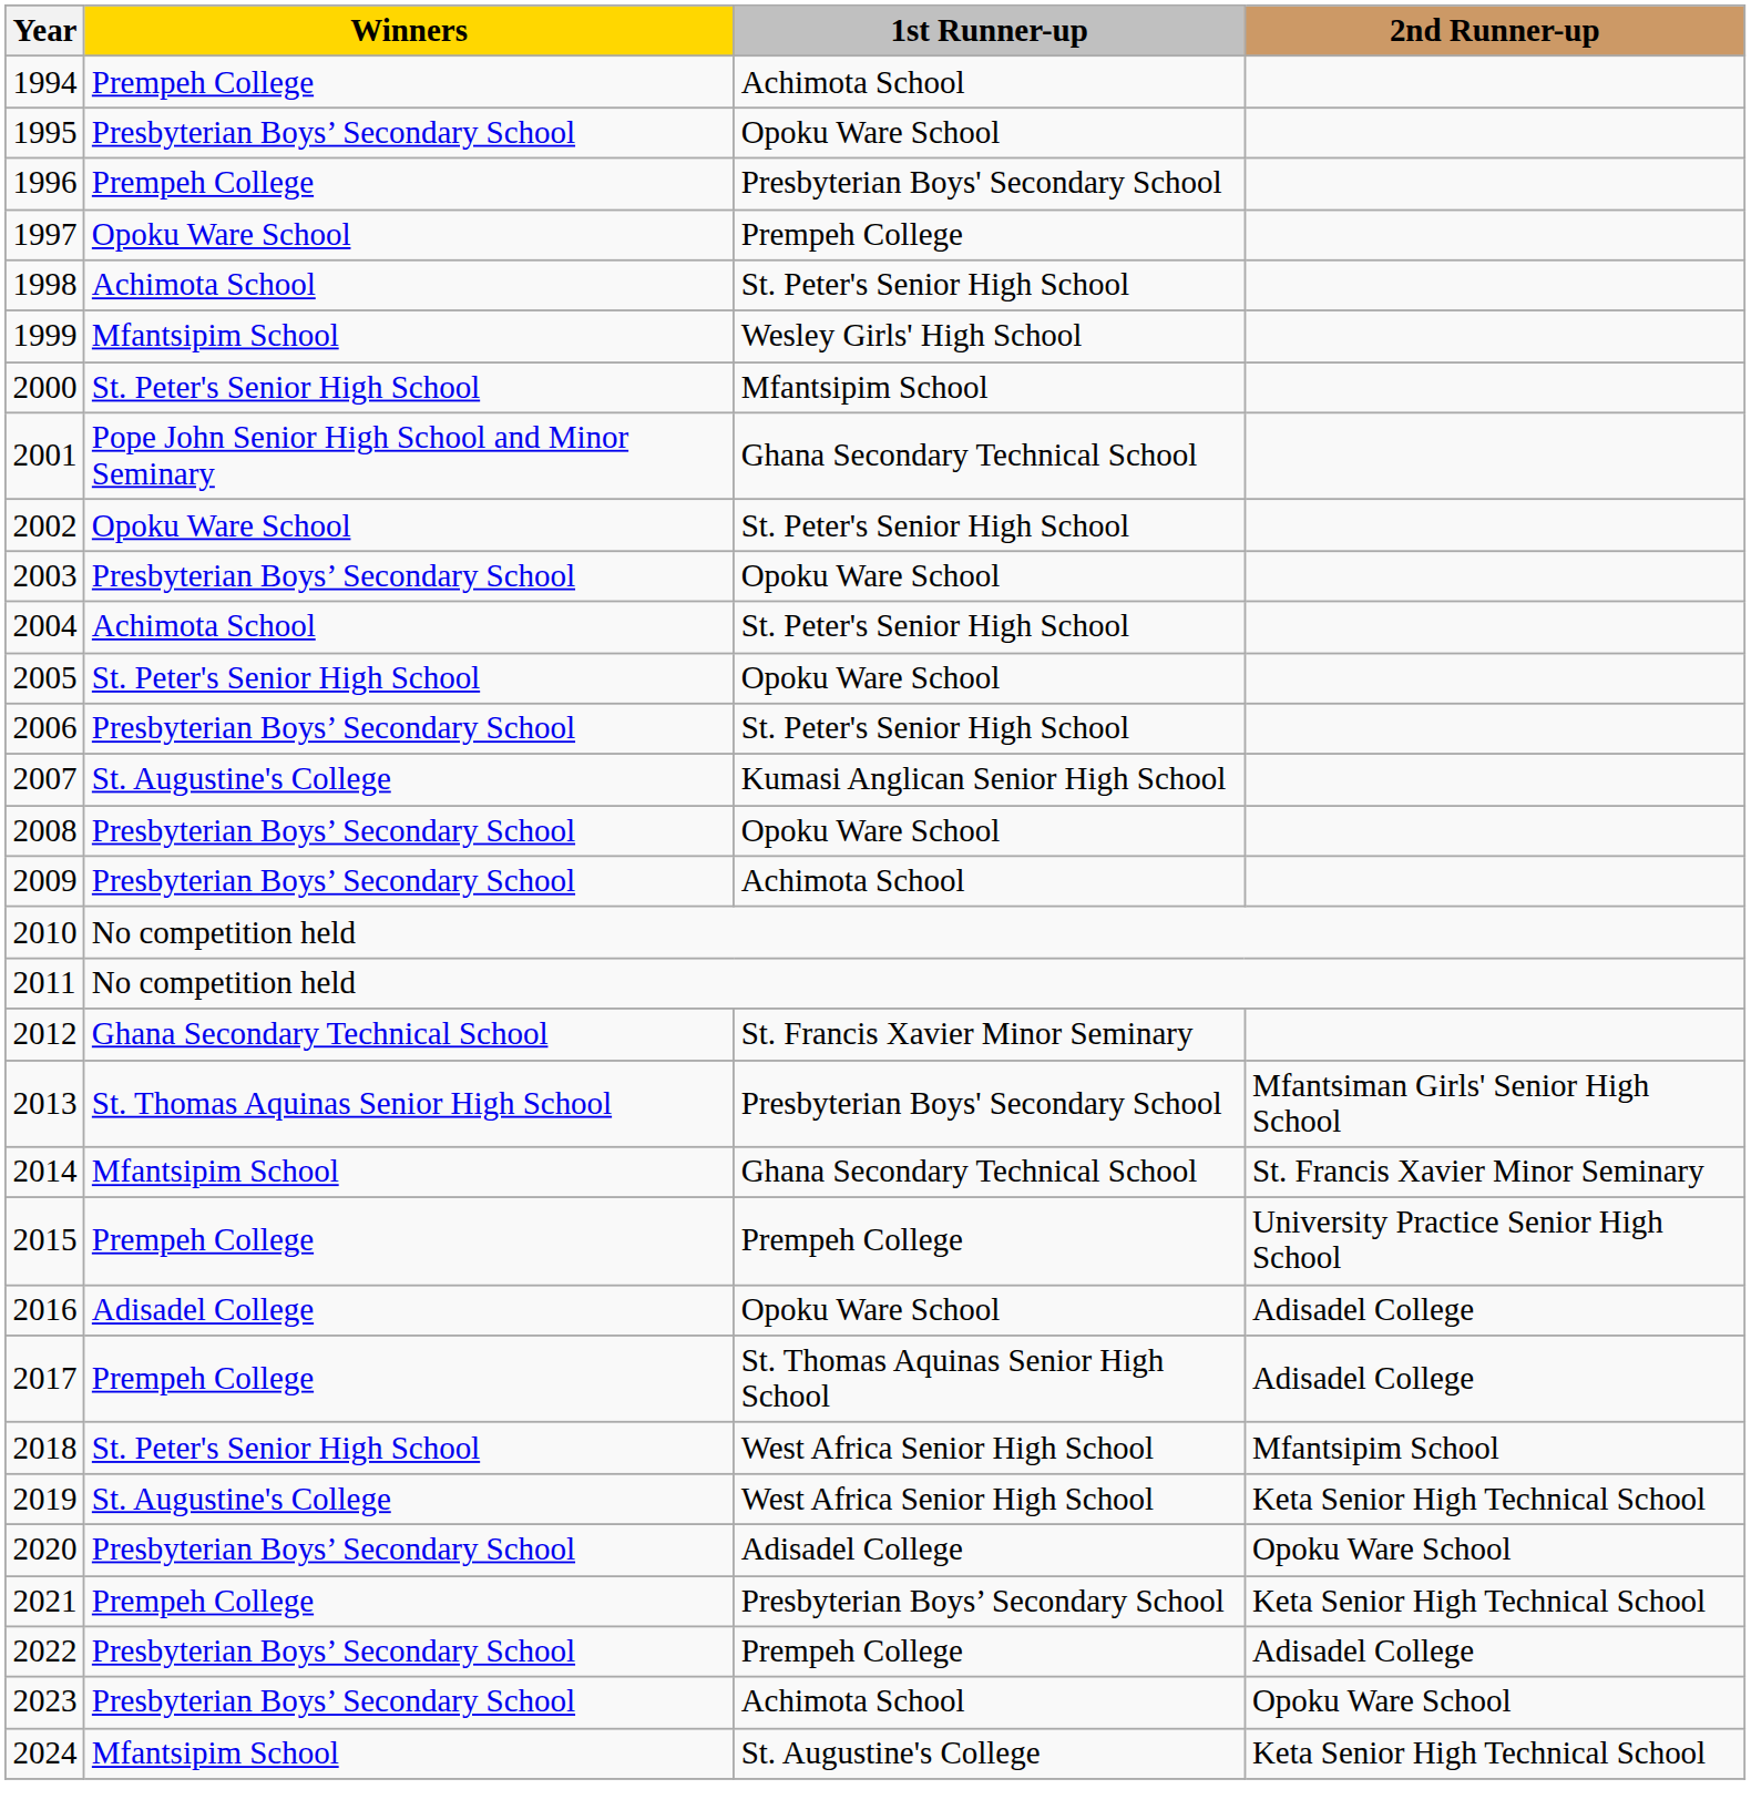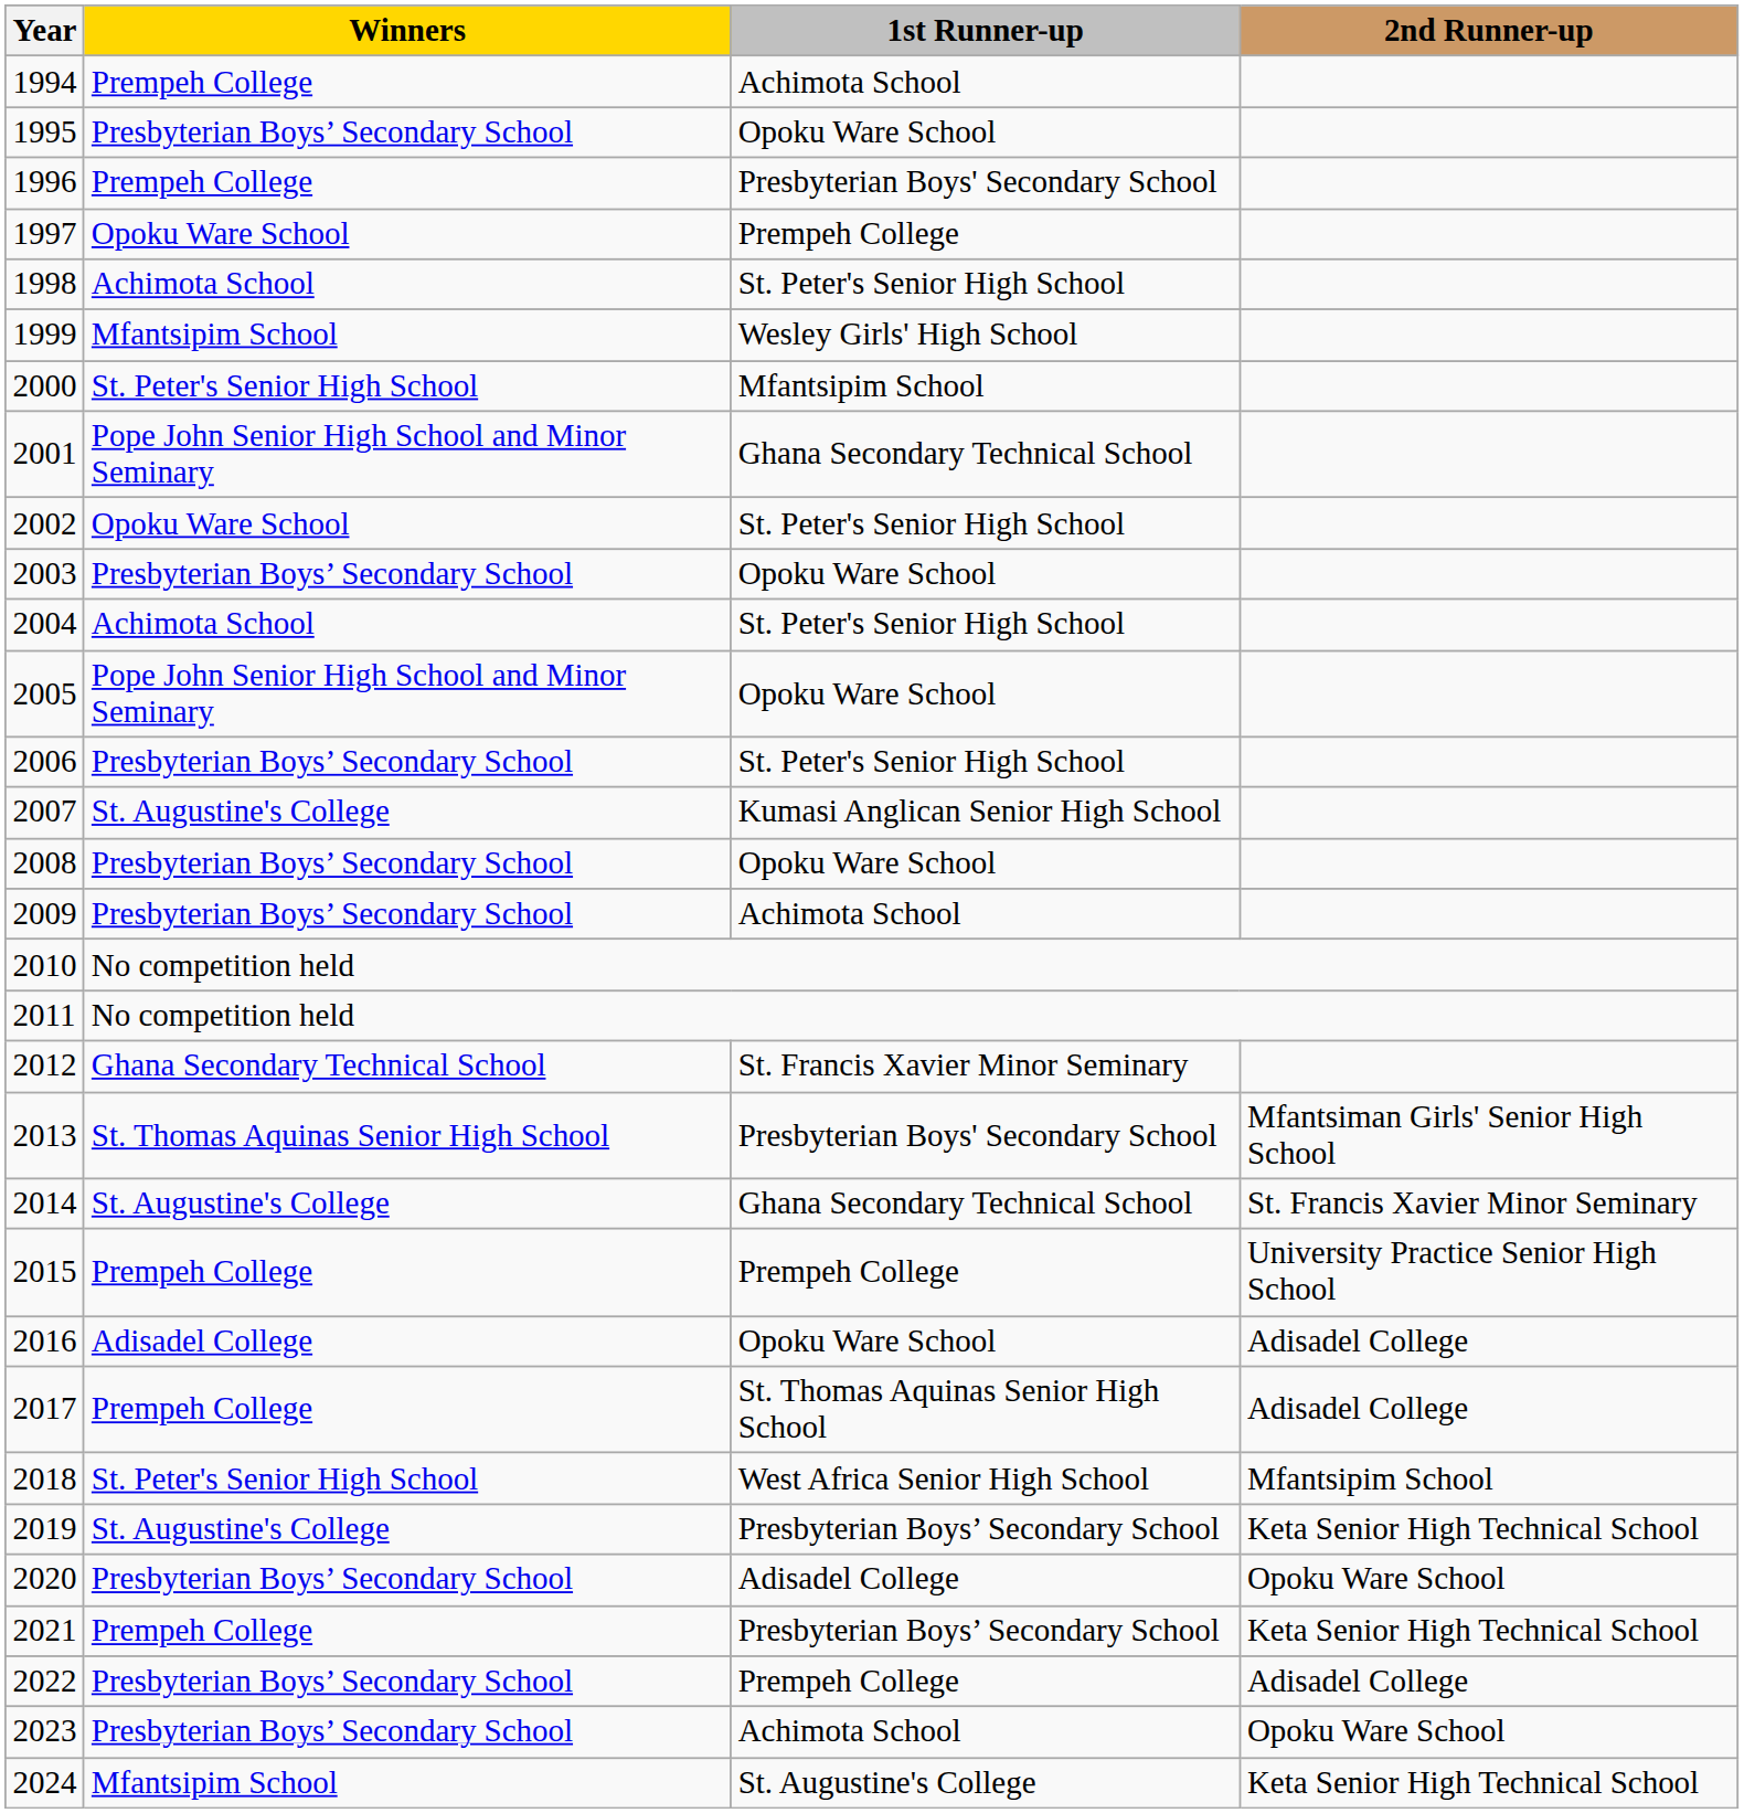 <table class="wikitable sortable">
 <tr>
 <th>Year</th>
 <th scope=col style="background-color: gold">Winners</th>
 <th scope=col style="background-color: silver">1st Runner-up</th>
 <th scope=col style="background-color: #cc9966">2nd Runner-up</th>
 </tr>
 <tr>
 <td>1994</td>
 <td><a href='#'>Prempeh College</a></td>
 <td>Achimota School</td>
 <td></td>
 </tr>
 <tr>
 <td>1995</td>
 <td><a href='#'>Presbyterian Boys’ Secondary School</a></td>
 <td>Opoku Ware School</td>
 <td></td>
 </tr>
 <tr>
 <td>1996</td>
 <td><a href='#'>Prempeh College</a></td>
 <td>Presbyterian Boys' Secondary School</td>
 <td></td>
 </tr>
 <tr>
 <td>1997</td>
 <td><a href='#'>Opoku Ware School</a></td>
 <td>Prempeh College</td>
 <td></td>
 </tr>
 <tr>
 <td>1998</td>
 <td><a href='#'>Achimota School</a></td>
 <td>St. Peter's Senior High School</td>
 <td></td>
 </tr>
 <tr>
 <td>1999</td>
 <td><a href='#'>Mfantsipim School</a></td>
 <td>Wesley Girls' High School</td>
 <td></td>
 </tr>
 <tr>
 <td>2000</td>
 <td><a href='#'>St. Peter's Senior High School</a></td>
 <td>Mfantsipim School</td>
 <td></td>
 </tr>
 <tr>
 <td>2001</td>
 <td><a href='#'>Pope John Senior High School and Minor Seminary</a></td>
 <td>Ghana Secondary Technical School</td>
 <td></td>
 </tr>
 <tr>
 <td>2002</td>
 <td><a href='#'>Opoku Ware School</a></td>
 <td>St. Peter's Senior High School</td>
 <td></td>
 </tr>
 <tr>
 <td>2003</td>
 <td><a href='#'>Presbyterian Boys’ Secondary School</a></td>
 <td>Opoku Ware School</td>
 <td></td>
 </tr>
 <tr>
 <td>2004</td>
 <td><a href='#'>Achimota School</a></td>
 <td>St. Peter's Senior High School</td>
 <td></td>
 </tr>
 <tr>
 <td>2005</td>
-<td><a href='#'>St. Peter's Senior High School</a></td>
+<td><a href='#'>Pope John Senior High School and Minor Seminary</a></td>
 <td>Opoku Ware School</td>
 <td></td>
 </tr>
 <tr>
 <td>2006</td>
 <td><a href='#'>Presbyterian Boys’ Secondary School</a></td>
 <td>St. Peter's Senior High School</td>
 <td></td>
 </tr>
 <tr>
 <td>2007</td>
 <td><a href='#'>St. Augustine's College</a></td>
 <td>Kumasi Anglican Senior High School</td>
 <td></td>
 </tr>
 <tr>
 <td>2008</td>
 <td><a href='#'>Presbyterian Boys’ Secondary School</a></td>
 <td>Opoku Ware School</td>
 <td></td>
 </tr>
 <tr>
 <td>2009</td>
 <td><a href='#'>Presbyterian Boys’ Secondary School</a></td>
 <td>Achimota School</td>
 <td></td>
 </tr>
 <tr>
 <td>2010</td>
 <td colspan="3">No competition held</td>
 </tr>
 <tr>
 <td>2011</td>
 <td colspan="3">No competition held</td>
 </tr>
 <tr>
 <td>2012</td>
 <td><a href='#'>Ghana Secondary Technical School</a></td>
 <td>St. Francis Xavier Minor Seminary</td>
 <td></td>
 </tr>
 <tr>
 <td>2013</td>
 <td><a href='#'>St. Thomas Aquinas Senior High School</a></td>
 <td>Presbyterian Boys' Secondary School</td>
 <td>Mfantsiman Girls' Senior High School</td>
 </tr>
 <tr>
 <td>2014</td>
-<td><a href='#'>Mfantsipim School</a></td>
+<td><a href='#'>St. Augustine's College</a></td>
 <td>Ghana Secondary Technical School</td>
 <td>St. Francis Xavier Minor Seminary</td>
 </tr>
 <tr>
 <td>2015</td>
 <td><a href='#'>Prempeh College</a></td>
 <td>Prempeh College</td>
 <td>University Practice Senior High School</td>
 </tr>
 <tr>
 <td>2016</td>
 <td><a href='#'>Adisadel College</a></td>
 <td>Opoku Ware School</td>
 <td>Adisadel College</td>
 </tr>
 <tr>
 <td>2017</td>
 <td><a href='#'>Prempeh College</a></td>
 <td>St. Thomas Aquinas Senior High School</td>
 <td>Adisadel College</td>
 </tr>
 <tr>
 <td>2018</td>
 <td><a href='#'>St. Peter's Senior High School</a></td>
 <td>West Africa Senior High School</td>
 <td>Mfantsipim School</td>
 </tr>
 <tr>
 <td>2019</td>
 <td><a href='#'>St. Augustine's College</a></td>
-<td>West Africa Senior High School</td>
+<td>Presbyterian Boys’ Secondary School</td>
 <td>Keta Senior High Technical School</td>
 </tr>
 <tr>
 <td>2020</td>
 <td><a href='#'>Presbyterian Boys’ Secondary School</a></td>
 <td>Adisadel College</td>
 <td>Opoku Ware School</td>
 </tr>
 <tr>
 <td>2021</td>
 <td><a href='#'>Prempeh College</a></td>
 <td>Presbyterian Boys’ Secondary School</td>
 <td>Keta Senior High Technical School</td>
 </tr>
 <tr>
 <td>2022</td>
 <td><a href='#'>Presbyterian Boys’ Secondary School</a></td>
 <td>Prempeh College</td>
 <td>Adisadel College</td>
 </tr>
 <tr>
 <td>2023</td>
 <td><a href='#'>Presbyterian Boys’ Secondary School</a></td>
 <td>Achimota School</td>
 <td>Opoku Ware School</td>
 </tr>
 <tr>
 <td>2024</td>
 <td><a href='#'>Mfantsipim School</a></td>
 <td>St. Augustine's College</td>
 <td>Keta Senior High Technical School</td>
 </tr>
 </table>
